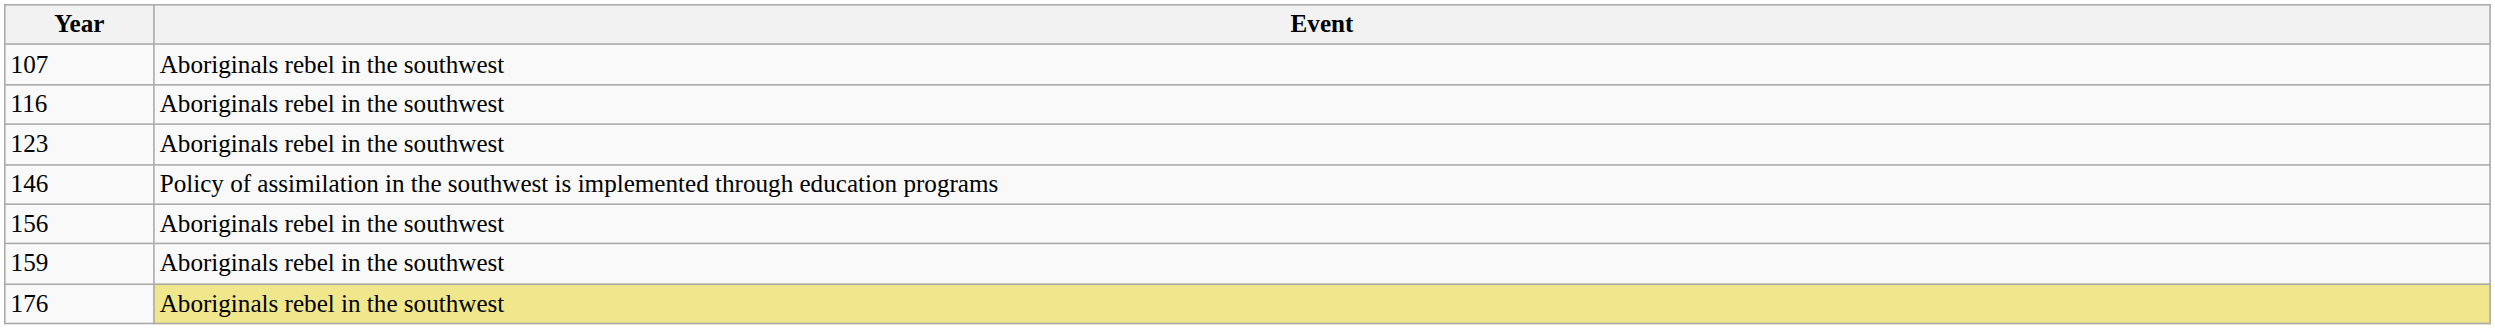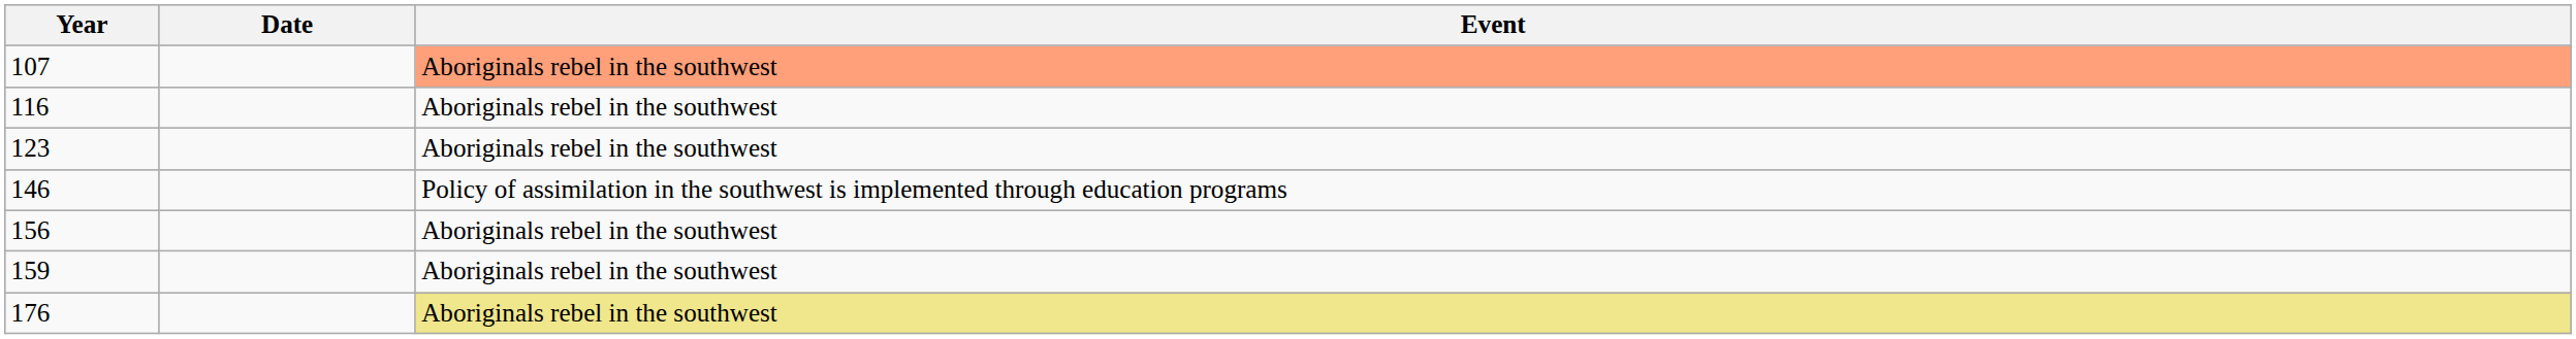 <table class="wikitable" width="100%">
 <tr>
 <th style="width:6%">Year</th>
+<th style="width:10%">Date</th>
 <th>Event</th>
 </tr>
 <tr>
 <td>107</td>
-<td>Aboriginals rebel in the southwest</td>
+<td></td>
+<td style="background: lightsalmon;">Aboriginals rebel in the southwest</td>
 </tr>
 <tr>
 <td>116</td>
+<td></td>
 <td>Aboriginals rebel in the southwest</td>
 </tr>
 <tr>
 <td>123</td>
+<td></td>
 <td>Aboriginals rebel in the southwest</td>
 </tr>
 <tr>
 <td>146</td>
+<td></td>
 <td>Policy of assimilation in the southwest is implemented through education programs</td>
 </tr>
 <tr>
 <td>156</td>
+<td></td>
 <td>Aboriginals rebel in the southwest</td>
 </tr>
 <tr>
 <td>159</td>
+<td></td>
 <td>Aboriginals rebel in the southwest</td>
 </tr>
 <tr>
 <td>176</td>
+<td></td>
 <td style="background: khaki;">Aboriginals rebel in the southwest</td>
 </tr>
 </table>
